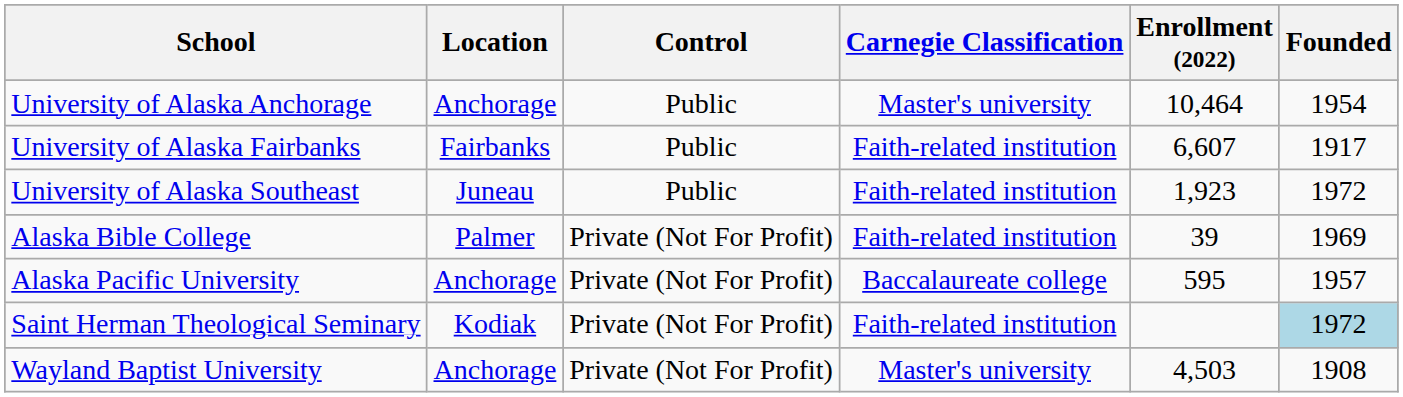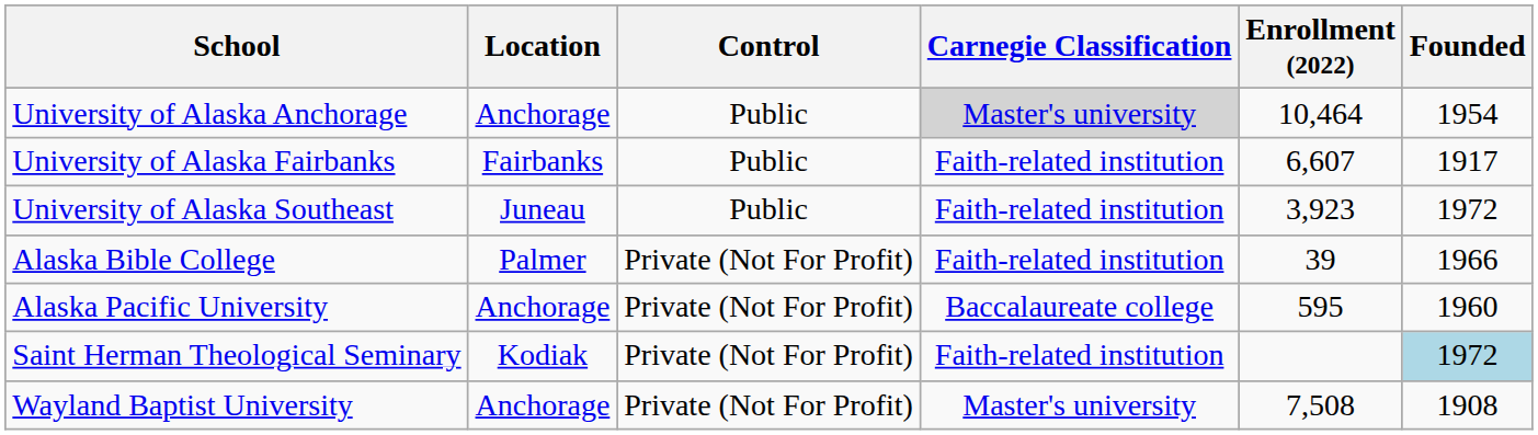 <table class="wikitable sortable" style="text-align:center;">
 <tr>
 <th>School</th>
 <th>Location</th>
 <th>Control</th>
 <th><a href='#'>Carnegie Classification</a></th>
 <th>Enrollment<br><small>(2022)</small></th>
 <th>Founded</th>
 </tr>
 <tr --->
 <td align="left"><a href='#'>University of Alaska Anchorage</a></td>
 <td><a href='#'>Anchorage</a></td>
 <td>Public</td>
-<td><a href='#'>Master's university</a></td>
+<td style="background: lightgrey;"><a href='#'>Master's university</a></td>
 <td>10,464</td>
 <td>1954</td>
 </tr>
 <tr --->
 <td align="left"><a href='#'>University of Alaska Fairbanks</a></td>
 <td><a href='#'>Fairbanks</a></td>
 <td>Public</td>
 <td><a href='#'>Faith-related institution</a></td>
 <td>6,607</td>
 <td>1917</td>
 </tr>
 <tr --->
 <td align="left"><a href='#'>University of Alaska Southeast</a></td>
 <td><a href='#'>Juneau</a></td>
 <td>Public</td>
 <td><a href='#'>Faith-related institution</a></td>
-<td>1,923</td>
+<td>3,923</td>
 <td>1972</td>
 </tr>
 <tr>
 <td align="left"><a href='#'>Alaska Bible College</a></td>
 <td><a href='#'>Palmer</a></td>
 <td>Private (Not For Profit)</td>
 <td><a href='#'>Faith-related institution</a></td>
 <td>39</td>
-<td>1969</td>
+<td>1966</td>
 </tr>
 <tr>
 <td align="left"><a href='#'>Alaska Pacific University</a></td>
 <td><a href='#'>Anchorage</a></td>
 <td>Private (Not For Profit)</td>
 <td><a href='#'>Baccalaureate college</a></td>
 <td>595</td>
-<td>1957</td>
+<td>1960</td>
 </tr>
 <tr>
 <td align="left"><a href='#'>Saint Herman Theological Seminary</a></td>
 <td><a href='#'>Kodiak</a></td>
 <td>Private (Not For Profit)</td>
 <td><a href='#'>Faith-related institution</a></td>
 <td></td>
 <td style="background: lightblue;">1972</td>
 </tr>
 <tr>
 <td align="left"><a href='#'>Wayland Baptist University</a></td>
 <td><a href='#'>Anchorage</a></td>
 <td>Private (Not For Profit)</td>
 <td><a href='#'>Master's university</a></td>
-<td>4,503</td>
+<td>7,508</td>
 <td>1908</td>
 </tr>
 </table>
